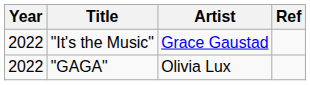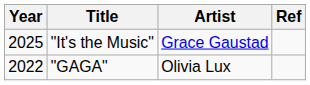 <table class="wikitable">
 <tr>
 <th>Year</th>
 <th>Title</th>
 <th>Artist</th>
 <th>Ref</th>
 </tr>
 <tr>
-<td>2022</td>
+<td>2025</td>
 <td>"It's the Music"</td>
 <td><a href='#'>Grace Gaustad</a></td>
 <td></td>
 </tr>
 <tr>
 <td>2022</td>
 <td>"GAGA"</td>
 <td>Olivia Lux</td>
 <td style="text-align: center;"></td>
 </tr>
 </table>
